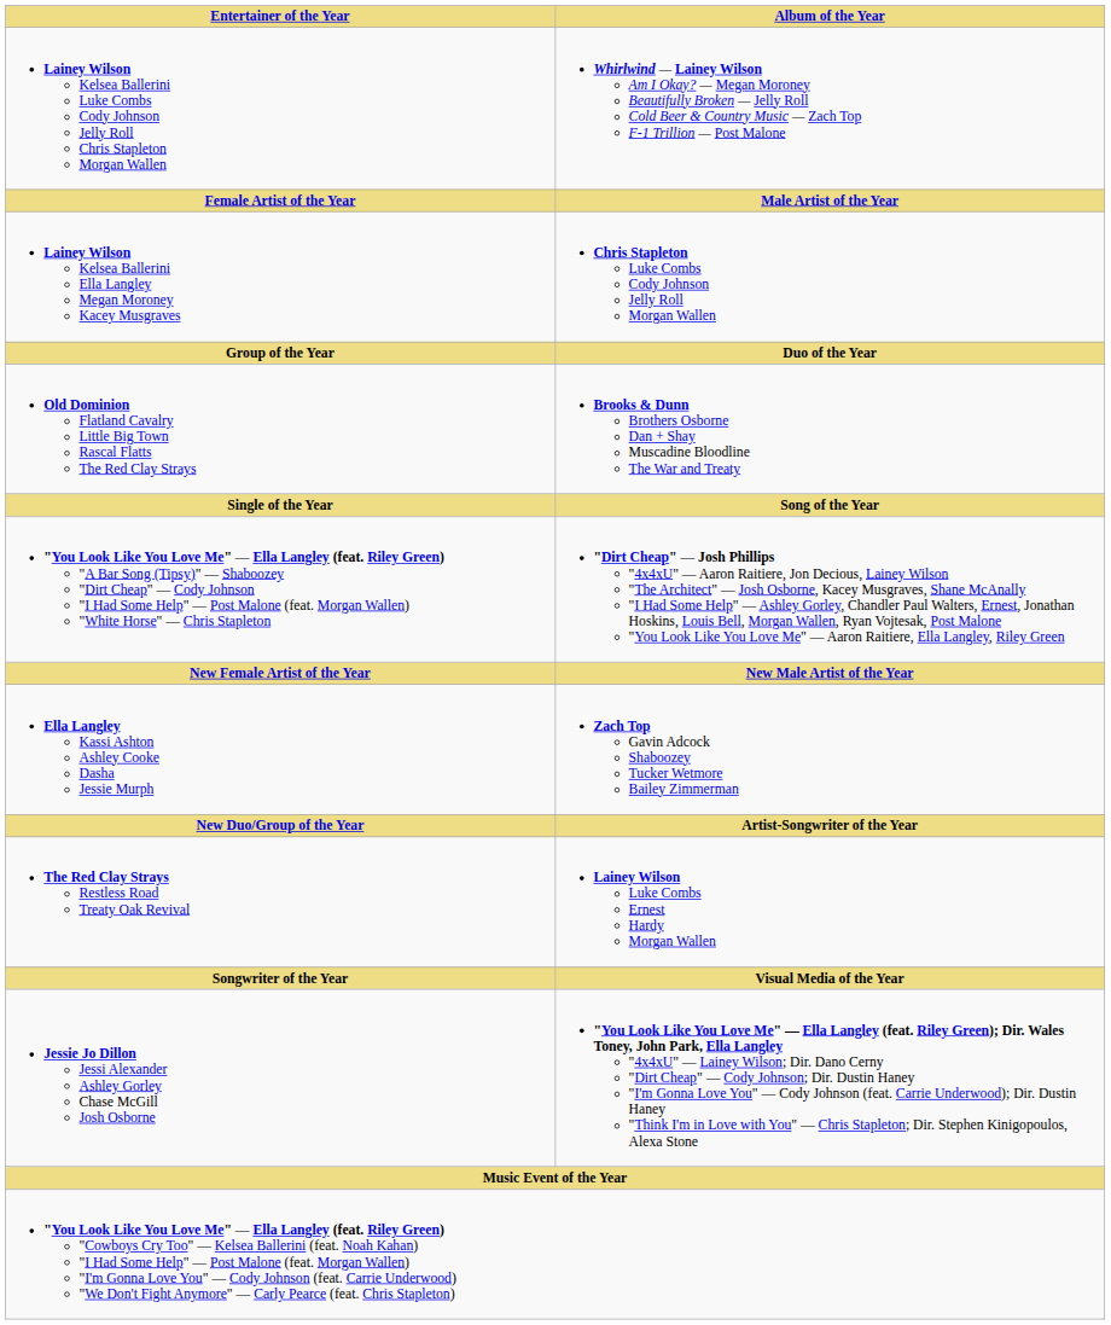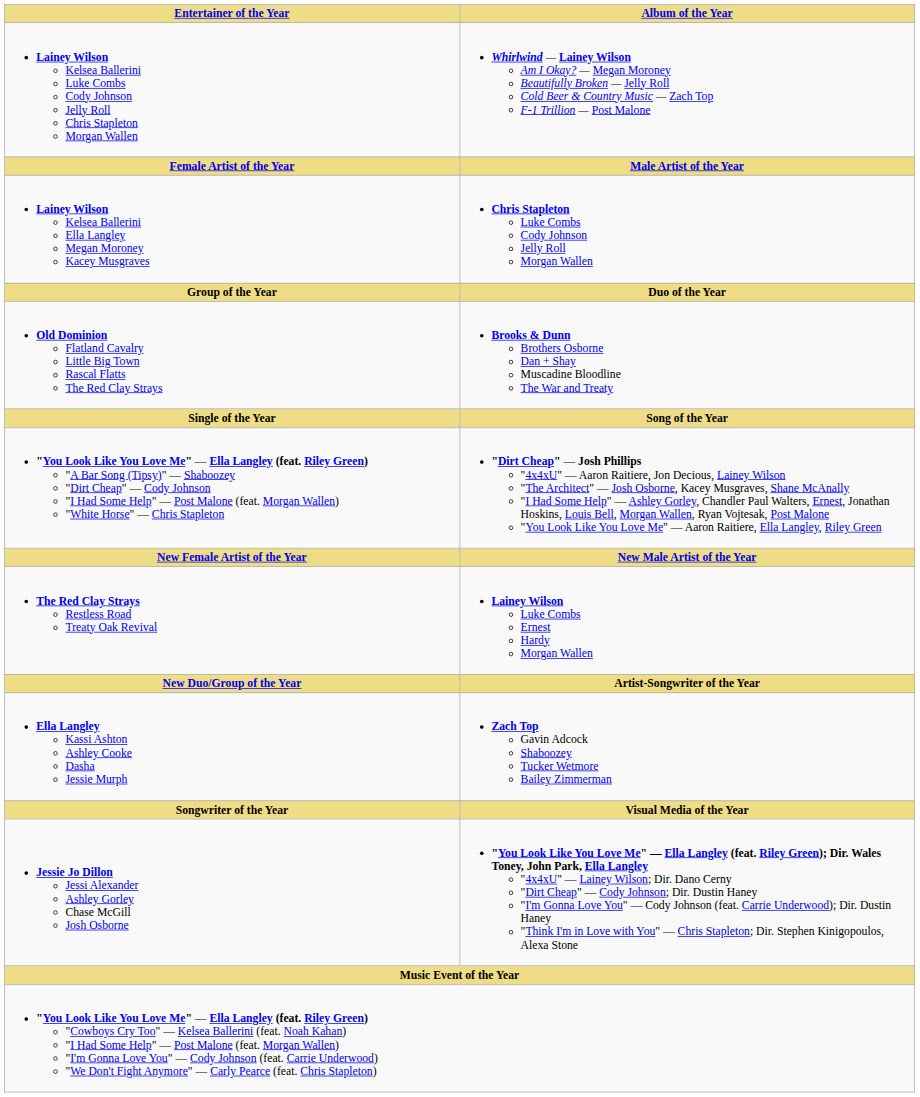 <table class="wikitable">
 <tr>
 <th width="50%" style="background:#EEDD85;"><a href='#'>Entertainer of the Year</a></th>
 <th width="50%" style="background:#EEDD85;"><a href='#'>Album of the Year</a></th>
 </tr>
 <tr>
 <td valign="top"><br><ul><li><strong><a href='#'>Lainey Wilson</a></strong><ul><li><a href='#'>Kelsea Ballerini</a></li><li><a href='#'>Luke Combs</a></li><li><a href='#'>Cody Johnson</a></li><li><a href='#'>Jelly Roll</a></li><li><a href='#'>Chris Stapleton</a></li><li><a href='#'>Morgan Wallen</a></li></ul></li></ul></td>
 <td valign="top"><br><ul><li><em><a href='#'><strong>Whirlwind</strong></a> —</em> <strong><a href='#'>Lainey Wilson</a></strong><ul><li><em><a href='#'>Am I Okay?</a> —</em> <a href='#'>Megan Moroney</a></li><li><em><a href='#'>Beautifully Broken</a> —</em> <a href='#'>Jelly Roll</a></li><li><em><a href='#'>Cold Beer & Country Music</a> —</em> <a href='#'>Zach Top</a></li><li><em><a href='#'>F-1 Trillion</a> —</em> <a href='#'>Post Malone</a></li></ul></li></ul></td>
 </tr>
 <tr>
 <th width="50%" style="background:#EEDD85;"><a href='#'>Female Artist of the Year</a></th>
 <th width="50%" style="background:#EEDD85;"><a href='#'>Male Artist of the Year</a></th>
 </tr>
 <tr>
 <td valign="top"><br><ul><li><strong><a href='#'>Lainey Wilson</a></strong><ul><li><a href='#'>Kelsea Ballerini</a></li><li><a href='#'>Ella Langley</a></li><li><a href='#'>Megan Moroney</a></li><li><a href='#'>Kacey Musgraves</a></li></ul></li></ul></td>
 <td valign="top"><br><ul><li><strong><a href='#'>Chris Stapleton</a></strong><ul><li><a href='#'>Luke Combs</a></li><li><a href='#'>Cody Johnson</a></li><li><a href='#'>Jelly Roll</a></li><li><a href='#'>Morgan Wallen</a></li></ul></li></ul></td>
 </tr>
 <tr>
 <th width="50%" style="background:#EEDD85;">Group of the Year</th>
 <th width="50%" style="background:#EEDD85;">Duo of the Year</th>
 </tr>
 <tr>
 <td valign="top"><br><ul><li><a href='#'><strong>Old Dominion</strong></a><ul><li><a href='#'>Flatland Cavalry</a></li><li><a href='#'>Little Big Town</a></li><li><a href='#'>Rascal Flatts</a></li><li><a href='#'>The Red Clay Strays</a></li></ul></li></ul></td>
 <td valign="top"><br><ul><li><strong><a href='#'>Brooks & Dunn</a></strong><ul><li><a href='#'>Brothers Osborne</a></li><li><a href='#'>Dan + Shay</a></li><li>Muscadine Bloodline</li><li><a href='#'>The War and Treaty</a></li></ul></li></ul></td>
 </tr>
 <tr>
 <th width="50%" style="background:#EEDD85;">Single of the Year</th>
 <th width="50%" style="background:#EEDD85;">Song of the Year</th>
 </tr>
 <tr>
 <td valign="top"><br><ul><li><strong>"<a href='#'>You Look Like You Love Me</a>"</strong> — <strong><a href='#'>Ella Langley</a> (feat. <a href='#'>Riley Green</a>)</strong><ul><li>"<a href='#'>A Bar Song (Tipsy)</a>" — <a href='#'>Shaboozey</a></li><li>"<a href='#'>Dirt Cheap</a>" — <a href='#'>Cody Johnson</a></li><li>"<a href='#'>I Had Some Help</a>" — <a href='#'>Post Malone</a> (feat. <a href='#'>Morgan Wallen</a>)</li><li>"<a href='#'>White Horse</a>"  — <a href='#'>Chris Stapleton</a></li></ul></li></ul></td>
 <td valign="top"><br><ul><li><strong>"<a href='#'>Dirt Cheap</a>"</strong> — <strong>Josh Phillips</strong><ul><li>"<a href='#'>4x4xU</a>" — Aaron Raitiere, Jon Decious, <a href='#'>Lainey Wilson</a></li><li>"<a href='#'>The Architect</a>" — <a href='#'>Josh Osborne</a>, Kacey Musgraves, <a href='#'>Shane McAnally</a></li><li>"<a href='#'>I Had Some Help</a>" — <a href='#'>Ashley Gorley</a>, Chandler Paul Walters, <a href='#'>Ernest</a>, Jonathan Hoskins, <a href='#'>Louis Bell</a>, <a href='#'>Morgan Wallen</a>, Ryan Vojtesak, <a href='#'>Post Malone</a></li><li>"<a href='#'>You Look Like You Love Me</a>" — Aaron Raitiere, <a href='#'>Ella Langley</a>, <a href='#'>Riley Green</a></li></ul></li></ul></td>
 </tr>
 <tr>
 <th width="50%" style="background:#EEDD85;"><a href='#'>New Female Artist of the Year</a></th>
 <th width="50%" style="background:#EEDD85;"><a href='#'>New Male Artist of the Year</a></th>
 </tr>
 <tr>
-<td valign="top"><br><ul><li><strong><a href='#'>Ella Langley</a></strong><ul><li><a href='#'>Kassi Ashton</a></li><li><a href='#'>Ashley Cooke</a></li><li><a href='#'>Dasha</a></li><li><a href='#'>Jessie Murph</a></li></ul></li></ul></td>
-<td valign="top"><br><ul><li><strong><a href='#'>Zach Top</a></strong><ul><li>Gavin Adcock</li><li><a href='#'>Shaboozey</a></li><li><a href='#'>Tucker Wetmore</a></li><li><a href='#'>Bailey Zimmerman</a></li></ul></li></ul></td>
+<td valign="top"><br><ul><li><strong><a href='#'>The Red Clay Strays</a></strong><ul><li><a href='#'>Restless Road</a></li><li><a href='#'>Treaty Oak Revival</a></li></ul></li></ul></td>
+<td valign="top"><br><ul><li><strong><a href='#'>Lainey Wilson</a></strong><ul><li><a href='#'>Luke Combs</a></li><li><a href='#'>Ernest</a></li><li><a href='#'>Hardy</a></li><li><a href='#'>Morgan Wallen</a></li></ul></li></ul></td>
 </tr>
 <tr>
 <th width="50%" style="background:#EEDD85;"><a href='#'>New Duo/Group of the Year</a></th>
 <th width="50%" style="background:#EEDD85;">Artist-Songwriter of the Year</th>
 </tr>
 <tr>
-<td valign="top"><br><ul><li><strong><a href='#'>The Red Clay Strays</a></strong><ul><li><a href='#'>Restless Road</a></li><li><a href='#'>Treaty Oak Revival</a></li></ul></li></ul></td>
-<td valign="top"><br><ul><li><strong><a href='#'>Lainey Wilson</a></strong><ul><li><a href='#'>Luke Combs</a></li><li><a href='#'>Ernest</a></li><li><a href='#'>Hardy</a></li><li><a href='#'>Morgan Wallen</a></li></ul></li></ul></td>
+<td valign="top"><br><ul><li><strong><a href='#'>Ella Langley</a></strong><ul><li><a href='#'>Kassi Ashton</a></li><li><a href='#'>Ashley Cooke</a></li><li><a href='#'>Dasha</a></li><li><a href='#'>Jessie Murph</a></li></ul></li></ul></td>
+<td valign="top"><br><ul><li><strong><a href='#'>Zach Top</a></strong><ul><li>Gavin Adcock</li><li><a href='#'>Shaboozey</a></li><li><a href='#'>Tucker Wetmore</a></li><li><a href='#'>Bailey Zimmerman</a></li></ul></li></ul></td>
 </tr>
 <tr>
 <th width="50%" style="background:#EEDD85;">Songwriter of the Year</th>
 <th width="50%" style="background:#EEDD85;">Visual Media of the Year</th>
 </tr>
 <tr>
 <td><br><ul><li><strong><a href='#'>Jessie Jo Dillon</a></strong><ul><li><a href='#'>Jessi Alexander</a></li><li><a href='#'>Ashley Gorley</a></li><li>Chase McGill</li><li><a href='#'>Josh Osborne</a></li></ul></li></ul></td>
 <td><br><ul><li><strong>"<a href='#'>You Look Like You Love Me</a>" — <a href='#'>Ella Langley</a> (feat. <a href='#'>Riley Green</a>); Dir. Wales Toney, John Park, <a href='#'>Ella Langley</a></strong><ul><li>"<a href='#'>4x4xU</a>" — <a href='#'>Lainey Wilson</a>; Dir. Dano Cerny</li><li>"<a href='#'>Dirt Cheap</a>" — <a href='#'>Cody Johnson</a>; Dir. Dustin Haney</li><li>"<a href='#'>I'm Gonna Love You</a>" — Cody Johnson (feat. <a href='#'>Carrie Underwood</a>); Dir. Dustin Haney</li><li>"<a href='#'>Think I'm in Love with You</a>" — <a href='#'>Chris Stapleton</a>; Dir. Stephen Kinigopoulos, Alexa Stone</li></ul></li></ul></td>
 </tr>
 <tr>
 <th colspan="2" width="50%" style="background:#EEDD85;">Music Event of the Year</th>
 </tr>
 <tr>
 <td colspan="2"><br><ul><li><strong>"<a href='#'>You Look Like You Love Me</a>"</strong> — <strong><a href='#'>Ella Langley</a> (feat. <a href='#'>Riley Green</a>)</strong><ul><li>"<a href='#'>Cowboys Cry Too</a>" — <a href='#'>Kelsea Ballerini</a> (feat. <a href='#'>Noah Kahan</a>)</li><li>"<a href='#'>I Had Some Help</a>" — <a href='#'>Post Malone</a> (feat. <a href='#'>Morgan Wallen</a>)</li><li>"<a href='#'>I'm Gonna Love You</a>" — <a href='#'>Cody Johnson</a> (feat. <a href='#'>Carrie Underwood</a>)</li><li>"<a href='#'>We Don't Fight Anymore</a>" — <a href='#'>Carly Pearce</a> (feat. <a href='#'>Chris Stapleton</a>)</li></ul></li></ul></td>
 </tr>
 </table>
